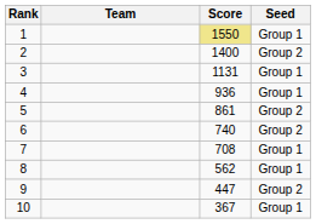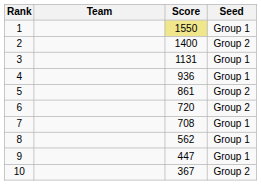 <table class=wikitable style="text-align:center">
 <tr>
 <th width=40>Rank</th>
 <th width=200>Team</th>
 <th width=60>Score</th>
 <th width=70>Seed</th>
 </tr>
 <tr>
 <td>1</td>
 <td align=left></td>
 <td style="background: khaki;">1550</td>
 <td>Group 1</td>
 </tr>
 <tr>
 <td>2</td>
 <td align=left></td>
 <td>1400</td>
 <td>Group 2</td>
 </tr>
 <tr>
 <td>3</td>
 <td align=left></td>
 <td>1131</td>
 <td>Group 1</td>
 </tr>
 <tr>
 <td>4</td>
 <td align=left></td>
 <td>936</td>
 <td>Group 1</td>
 </tr>
 <tr>
 <td>5</td>
 <td align=left></td>
 <td>861</td>
 <td>Group 2</td>
 </tr>
 <tr>
 <td>6</td>
 <td align=left></td>
-<td>740</td>
+<td>720</td>
 <td>Group 2</td>
 </tr>
 <tr>
 <td>7</td>
 <td align=left></td>
 <td>708</td>
 <td>Group 1</td>
 </tr>
 <tr>
 <td>8</td>
 <td align=left></td>
 <td>562</td>
 <td>Group 1</td>
 </tr>
 <tr>
 <td>9</td>
 <td align=left></td>
 <td>447</td>
-<td>Group 2</td>
+<td>Group 1</td>
 </tr>
 <tr>
 <td>10</td>
 <td align=left></td>
 <td>367</td>
-<td>Group 1</td>
+<td>Group 2</td>
 </tr>
 </table>
